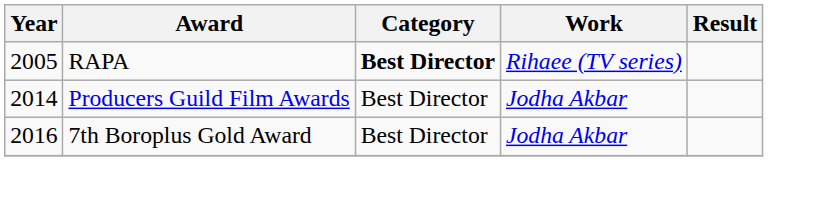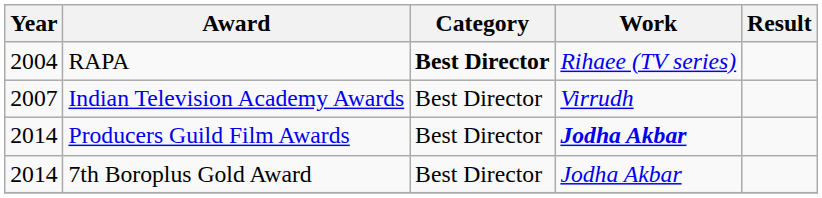 <table class="wikitable unsortable">
 <tr>
 <th>Year</th>
 <th>Award</th>
 <th>Category</th>
 <th>Work</th>
 <th>Result</th>
 </tr>
 <tr>
-<td>2005</td>
+<td>2004</td>
 <td>RAPA</td>
 <td><strong>Best Director</strong></td>
 <td><em><a href='#'>Rihaee (TV series)</a></em></td>
 <td><em></em></td>
 </tr>
 <tr>
+<td>2007</td>
+<td><a href='#'>Indian Television Academy Awards</a></td>
+<td>Best Director</td>
+<td><em><a href='#'>Virrudh</a></em></td>
+<td><em> </em></td>
+</tr>
+<tr>
 <td>2014</td>
 <td><a href='#'>Producers Guild Film Awards</a></td>
 <td>Best Director</td>
-<td><em><a href='#'>Jodha Akbar</a></em></td>
+<td><strong><em><a href='#'>Jodha Akbar</a></em></strong></td>
 <td><em> </em></td>
 </tr>
 <tr>
-<td>2016</td>
+<td>2014</td>
 <td>7th Boroplus Gold Award</td>
 <td>Best Director</td>
 <td><em><a href='#'>Jodha Akbar</a></em></td>
 <td></td>
 </tr>
 <tr>
 </tr>
 </table>
